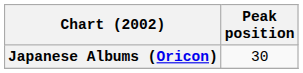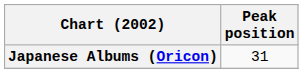 <table class="wikitable plainrowheaders" style="text-align:center">
 <tr>
 <th scope="col">Chart (2002)</th>
 <th scope="col">Peak<br>position</th>
 </tr>
 <tr>
 <th scope="row">Japanese Albums (<a href='#'>Oricon</a>)</th>
-<td>30</td>
+<td>31</td>
 </tr>
 <tr>
 </tr>
 </table>
